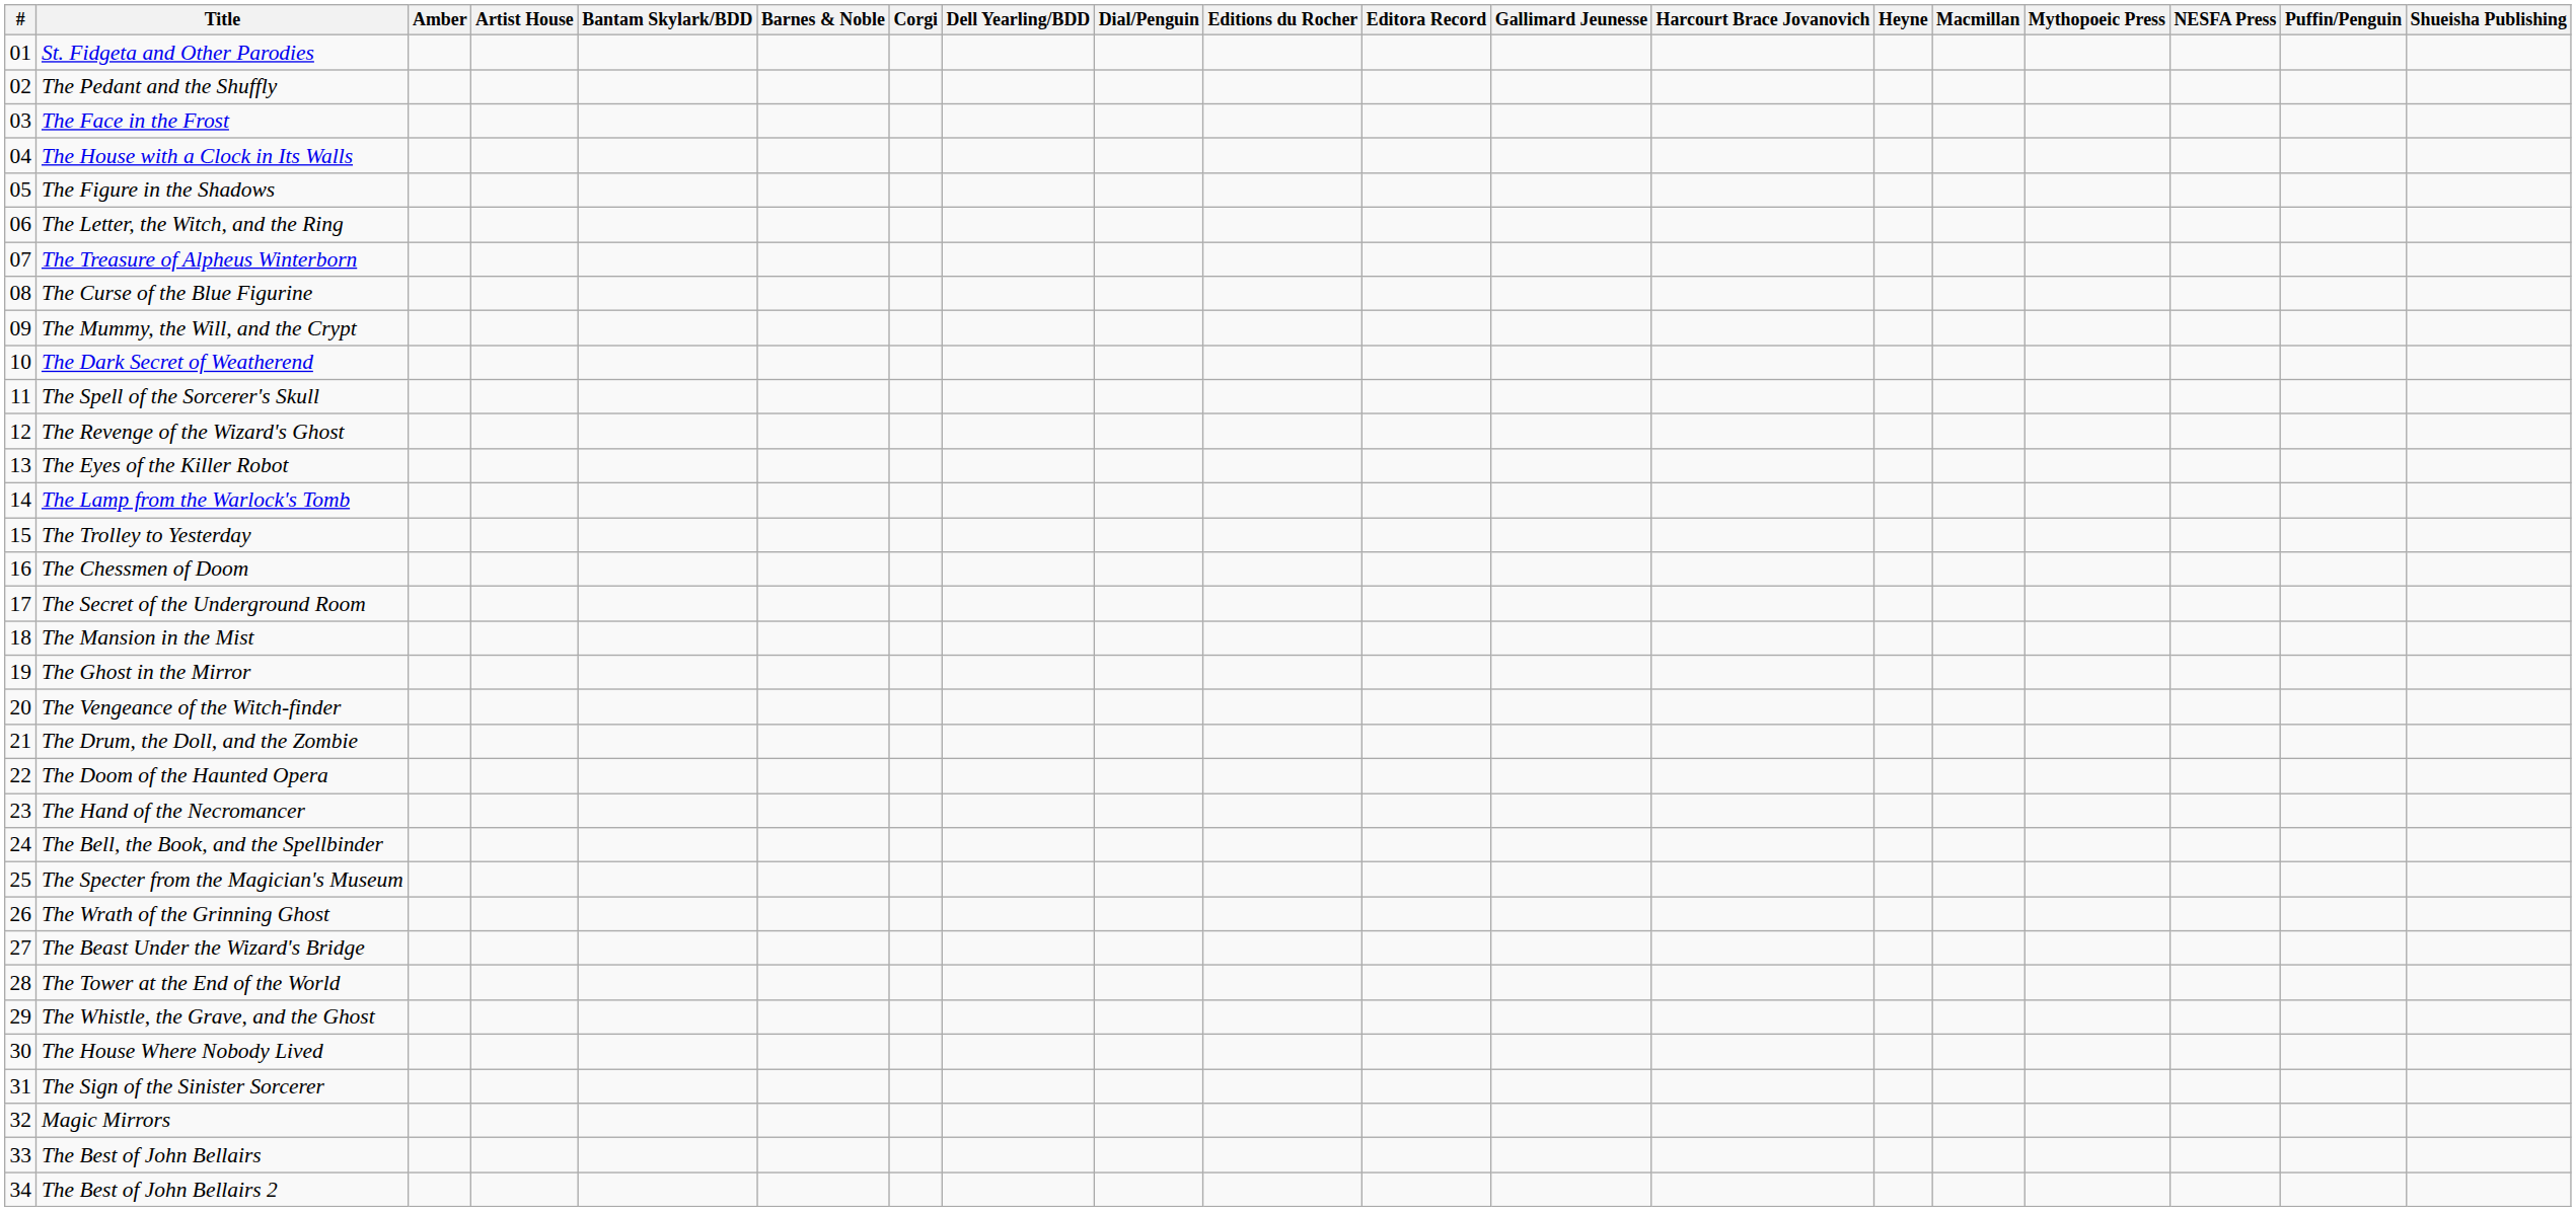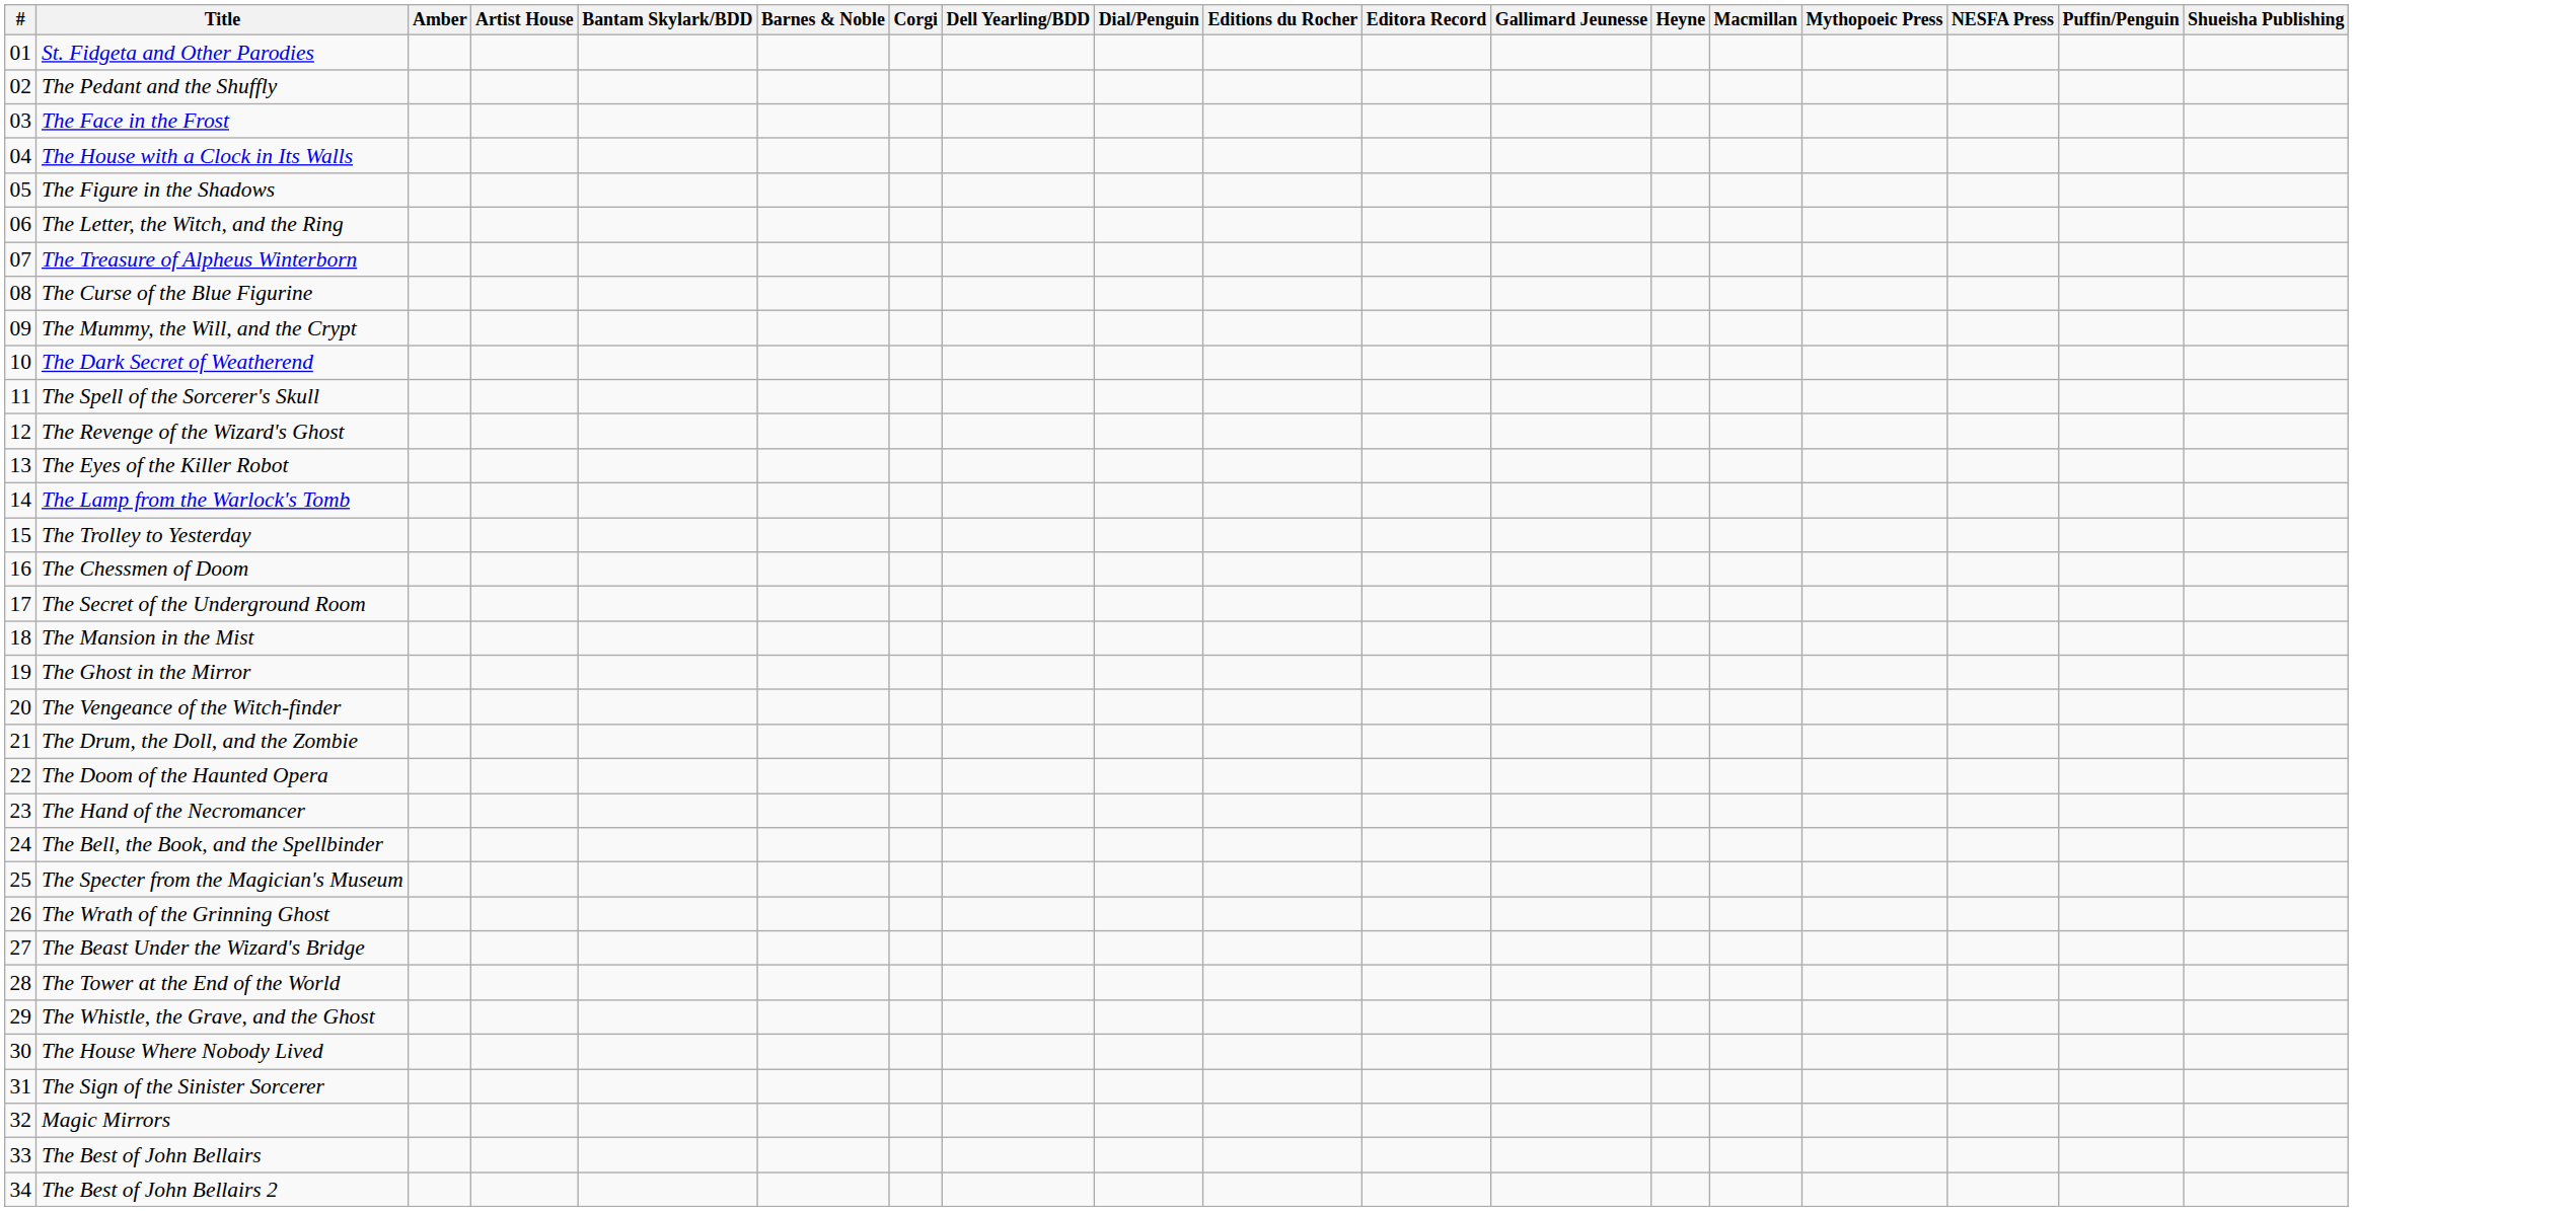 <table class="wikitable sortable" style="white-space:nowrap">
 <tr style="font-size:smaller">
 <th>#</th>
 <th>Title</th>
 <th>Amber</th>
 <th>Artist House</th>
 <th>Bantam Skylark/BDD</th>
 <th>Barnes & Noble</th>
 <th>Corgi</th>
 <th>Dell Yearling/BDD</th>
 <th>Dial/Penguin</th>
 <th>Editions du Rocher</th>
 <th>Editora Record</th>
 <th>Gallimard Jeunesse</th>
-<th>Harcourt Brace Jovanovich</th>
 <th>Heyne</th>
 <th>Macmillan</th>
 <th>Mythopoeic Press</th>
 <th>NESFA Press</th>
 <th>Puffin/Penguin</th>
 <th>Shueisha Publishing</th>
 </tr>
 <tr>
 <td style="text-align:center">01</td>
 <td><em><a href='#'>St. Fidgeta and Other Parodies</a></em></td>
-<td></td>
 <td></td>
 <td></td>
 <td></td>
 <td></td>
 <td></td>
 <td></td>
 <td></td>
 <td></td>
 <td></td>
 <td></td>
 <td></td>
 <td style="text-align:center"></td>
 <td></td>
 <td></td>
 <td></td>
 <td></td>
 </tr>
 <tr>
 <td style="text-align:center">02</td>
 <td><em>The Pedant and the Shuffly</em></td>
 <td></td>
 <td></td>
 <td></td>
 <td></td>
 <td></td>
 <td></td>
 <td></td>
 <td></td>
 <td></td>
 <td></td>
 <td></td>
-<td></td>
 <td style="text-align:center"></td>
 <td style="text-align:center"></td>
 <td></td>
 <td></td>
 <td></td>
 </tr>
 <tr>
 <td style="text-align:center">03</td>
 <td><em><a href='#'>The Face in the Frost</a></em></td>
-<td></td>
 <td></td>
 <td></td>
 <td></td>
 <td></td>
 <td></td>
 <td></td>
 <td></td>
 <td></td>
 <td></td>
 <td></td>
 <td></td>
 <td style="text-align:center"></td>
 <td></td>
 <td></td>
 <td></td>
 <td></td>
 </tr>
 <tr>
 <td style="text-align:center">04</td>
 <td><em><a href='#'>The House with a Clock in Its Walls</a></em></td>
 <td style="text-align:center"></td>
 <td style="text-align:center"></td>
 <td></td>
 <td></td>
 <td></td>
 <td style="text-align:center"></td>
 <td style="text-align:center"></td>
 <td style="text-align:center"></td>
 <td style="text-align:center"></td>
 <td style="text-align:center"></td>
-<td></td>
 <td style="text-align:center"></td>
 <td></td>
 <td></td>
 <td></td>
 <td style="text-align:center"></td>
 <td></td>
 </tr>
 <tr>
 <td style="text-align:center">05</td>
 <td><em>The Figure in the Shadows</em></td>
 <td style="text-align:center"></td>
 <td style="text-align:center"></td>
 <td></td>
 <td></td>
 <td></td>
 <td style="text-align:center"></td>
 <td style="text-align:center"></td>
 <td style="text-align:center"></td>
 <td style="text-align:center"></td>
 <td style="text-align:center"></td>
-<td></td>
 <td style="text-align:center"></td>
 <td></td>
 <td></td>
 <td></td>
 <td style="text-align:center"></td>
 <td></td>
 </tr>
 <tr>
 <td style="text-align:center">06</td>
 <td><em>The Letter, the Witch, and the Ring</em></td>
 <td style="text-align:center"></td>
 <td style="text-align:center"></td>
 <td></td>
 <td></td>
 <td></td>
 <td style="text-align:center"></td>
 <td style="text-align:center"></td>
 <td style="text-align:center"></td>
 <td style="text-align:center"></td>
 <td style="text-align:center"></td>
-<td></td>
 <td style="text-align:center"></td>
 <td></td>
 <td></td>
 <td></td>
 <td style="text-align:center"></td>
 <td></td>
 </tr>
 <tr>
 <td style="text-align:center">07</td>
 <td><em><a href='#'>The Treasure of Alpheus Winterborn</a></em></td>
 <td></td>
 <td></td>
 <td style="text-align:center"></td>
 <td></td>
 <td></td>
 <td></td>
 <td></td>
 <td></td>
 <td></td>
 <td></td>
-<td style="text-align:center"></td>
 <td></td>
 <td></td>
 <td></td>
 <td></td>
 <td></td>
 <td></td>
 </tr>
 <tr>
 <td style="text-align:center">08</td>
 <td><em>The Curse of the Blue Figurine</em></td>
 <td style="text-align:center"></td>
 <td></td>
 <td style="text-align:center"></td>
 <td></td>
 <td style="text-align:center"></td>
 <td></td>
 <td style="text-align:center"></td>
 <td style="text-align:center"></td>
-<td></td>
 <td></td>
 <td></td>
 <td></td>
 <td></td>
 <td></td>
 <td></td>
 <td style="text-align:center"></td>
 <td></td>
 </tr>
 <tr>
 <td style="text-align:center">09</td>
 <td><em>The Mummy, the Will, and the Crypt</em></td>
 <td style="text-align:center"></td>
 <td></td>
 <td style="text-align:center"></td>
 <td></td>
 <td style="text-align:center"></td>
 <td></td>
 <td style="text-align:center"></td>
 <td style="text-align:center"></td>
 <td></td>
 <td></td>
 <td></td>
 <td></td>
 <td></td>
 <td></td>
-<td></td>
 <td style="text-align:center"></td>
 <td style="text-align:center"></td>
 </tr>
 <tr>
 <td style="text-align:center">10</td>
 <td><em><a href='#'>The Dark Secret of Weatherend</a></em></td>
 <td></td>
 <td></td>
 <td style="text-align:center"></td>
 <td></td>
 <td></td>
 <td></td>
 <td style="text-align:center"></td>
-<td></td>
 <td></td>
 <td></td>
 <td></td>
 <td></td>
 <td></td>
 <td></td>
 <td></td>
 <td style="text-align:center"></td>
 <td></td>
 </tr>
 <tr>
 <td style="text-align:center">11</td>
 <td><em>The Spell of the Sorcerer's Skull</em></td>
 <td style="text-align:center"></td>
 <td></td>
 <td style="text-align:center"></td>
 <td></td>
 <td style="text-align:center"></td>
 <td></td>
 <td style="text-align:center"></td>
 <td style="text-align:center"></td>
 <td></td>
 <td></td>
 <td></td>
 <td></td>
 <td></td>
 <td></td>
-<td></td>
 <td style="text-align:center"></td>
 <td style="text-align:center"></td>
 </tr>
 <tr>
 <td style="text-align:center">12</td>
 <td><em>The Revenge of the Wizard's Ghost</em></td>
 <td></td>
 <td></td>
 <td style="text-align:center"></td>
 <td></td>
 <td></td>
 <td></td>
 <td style="text-align:center"></td>
 <td style="text-align:center"></td>
-<td></td>
 <td></td>
 <td></td>
 <td></td>
 <td></td>
 <td></td>
 <td></td>
 <td style="text-align:center"></td>
 <td style="text-align:center"></td>
 </tr>
 <tr>
 <td style="text-align:center">13</td>
 <td><em>The Eyes of the Killer Robot</em></td>
 <td></td>
 <td></td>
 <td style="text-align:center"></td>
 <td></td>
 <td></td>
 <td></td>
 <td style="text-align:center"></td>
 <td style="text-align:center"></td>
 <td></td>
 <td></td>
 <td></td>
 <td></td>
 <td></td>
 <td></td>
-<td></td>
 <td style="text-align:center"></td>
 <td></td>
 </tr>
 <tr>
 <td style="text-align:center">14</td>
 <td><em><a href='#'>The Lamp from the Warlock's Tomb</a></em></td>
 <td></td>
 <td></td>
 <td style="text-align:center"></td>
 <td></td>
 <td></td>
 <td></td>
 <td style="text-align:center"></td>
-<td></td>
 <td></td>
 <td></td>
 <td></td>
 <td></td>
 <td></td>
 <td></td>
 <td></td>
 <td style="text-align:center"></td>
 <td></td>
 </tr>
 <tr>
 <td style="text-align:center">15</td>
 <td><em>The Trolley to Yesterday</em></td>
 <td></td>
 <td></td>
 <td style="text-align:center"></td>
 <td></td>
 <td></td>
 <td></td>
 <td style="text-align:center"></td>
 <td style="text-align:center"></td>
 <td></td>
 <td></td>
 <td></td>
 <td></td>
 <td></td>
 <td></td>
-<td></td>
 <td style="text-align:center"></td>
 <td></td>
 </tr>
 <tr>
 <td style="text-align:center">16</td>
 <td><em>The Chessmen of Doom</em></td>
 <td></td>
 <td></td>
 <td style="text-align:center"></td>
 <td></td>
 <td></td>
 <td></td>
 <td style="text-align:center"></td>
-<td></td>
 <td></td>
 <td></td>
 <td></td>
 <td></td>
 <td></td>
 <td></td>
 <td></td>
 <td style="text-align:center"></td>
 <td></td>
 </tr>
 <tr>
 <td style="text-align:center">17</td>
 <td><em>The Secret of the Underground Room</em></td>
 <td></td>
 <td></td>
 <td></td>
 <td></td>
 <td></td>
 <td></td>
 <td style="text-align:center"></td>
 <td style="text-align:center"></td>
 <td></td>
 <td></td>
 <td></td>
 <td></td>
 <td></td>
 <td></td>
-<td></td>
 <td style="text-align:center"></td>
 <td></td>
 </tr>
 <tr>
 <td style="text-align:center">18</td>
 <td><em>The Mansion in the Mist</em></td>
 <td></td>
 <td></td>
 <td></td>
 <td></td>
 <td></td>
 <td></td>
 <td style="text-align:center"></td>
-<td></td>
 <td></td>
 <td></td>
 <td></td>
 <td></td>
 <td></td>
 <td></td>
 <td></td>
 <td style="text-align:center"></td>
 <td></td>
 </tr>
 <tr>
 <td style="text-align:center">19</td>
 <td><em>The Ghost in the Mirror</em></td>
 <td style="text-align:center"></td>
 <td style="text-align:center"></td>
 <td></td>
 <td></td>
 <td></td>
 <td></td>
 <td style="text-align:center"></td>
 <td style="text-align:center"></td>
 <td></td>
 <td></td>
-<td></td>
 <td style="text-align:center"></td>
 <td></td>
 <td></td>
 <td></td>
 <td style="text-align:center"></td>
 <td></td>
 </tr>
 <tr>
 <td style="text-align:center">20</td>
 <td><em>The Vengeance of the Witch-finder</em></td>
 <td style="text-align:center"></td>
 <td style="text-align:center"></td>
 <td></td>
 <td></td>
 <td></td>
 <td></td>
 <td style="text-align:center"></td>
 <td style="text-align:center"></td>
-<td></td>
 <td></td>
 <td></td>
 <td style="text-align:center"></td>
 <td></td>
 <td></td>
 <td></td>
 <td style="text-align:center"></td>
 <td></td>
 </tr>
 <tr>
 <td style="text-align:center">21</td>
 <td><em>The Drum, the Doll, and the Zombie</em></td>
 <td></td>
 <td></td>
 <td></td>
 <td></td>
 <td></td>
 <td></td>
 <td style="text-align:center"></td>
 <td style="text-align:center"></td>
 <td></td>
 <td></td>
 <td></td>
 <td></td>
 <td></td>
 <td></td>
-<td></td>
 <td style="text-align:center"></td>
 <td></td>
 </tr>
 <tr>
 <td style="text-align:center">22</td>
 <td><em>The Doom of the Haunted Opera</em></td>
 <td style="text-align:center"></td>
 <td style="text-align:center"></td>
 <td></td>
 <td></td>
 <td></td>
 <td></td>
 <td style="text-align:center"></td>
 <td style="text-align:center"></td>
-<td></td>
 <td></td>
 <td></td>
 <td style="text-align:center"></td>
 <td></td>
 <td></td>
 <td></td>
 <td style="text-align:center"></td>
 <td></td>
 </tr>
 <tr>
 <td style="text-align:center">23</td>
 <td><em>The Hand of the Necromancer</em></td>
 <td></td>
 <td></td>
 <td></td>
 <td></td>
 <td></td>
 <td></td>
 <td style="text-align:center"></td>
-<td></td>
 <td></td>
 <td></td>
 <td></td>
 <td></td>
 <td></td>
 <td></td>
 <td></td>
 <td style="text-align:center"></td>
 <td></td>
 </tr>
 <tr>
 <td style="text-align:center">24</td>
 <td><em>The Bell, the Book, and the Spellbinder</em></td>
 <td></td>
 <td></td>
 <td></td>
 <td></td>
 <td></td>
 <td></td>
 <td style="text-align:center"></td>
 <td></td>
 <td></td>
 <td></td>
 <td></td>
 <td></td>
 <td></td>
 <td></td>
-<td></td>
 <td style="text-align:center"></td>
 <td></td>
 </tr>
 <tr>
 <td style="text-align:center">25</td>
 <td><em>The Specter from the Magician's Museum</em></td>
 <td style="text-align:center"></td>
 <td style="text-align:center"></td>
 <td></td>
 <td></td>
 <td></td>
 <td></td>
 <td style="text-align:center"></td>
 <td style="text-align:center"></td>
-<td></td>
 <td></td>
 <td></td>
 <td style="text-align:center"></td>
 <td></td>
 <td></td>
 <td></td>
 <td style="text-align:center"></td>
 <td></td>
 </tr>
 <tr>
 <td style="text-align:center">26</td>
 <td><em>The Wrath of the Grinning Ghost</em></td>
 <td></td>
 <td></td>
 <td></td>
 <td></td>
 <td></td>
 <td></td>
 <td style="text-align:center"></td>
 <td></td>
 <td></td>
 <td></td>
 <td></td>
 <td></td>
 <td></td>
 <td></td>
-<td></td>
 <td style="text-align:center"></td>
 <td></td>
 </tr>
 <tr>
 <td style="text-align:center">27</td>
 <td><em>The Beast Under the Wizard's Bridge</em></td>
 <td style="text-align:center"></td>
 <td style="text-align:center"></td>
 <td></td>
 <td></td>
 <td></td>
 <td></td>
 <td style="text-align:center"></td>
 <td style="text-align:center"></td>
-<td></td>
 <td></td>
 <td></td>
 <td style="text-align:center"></td>
 <td></td>
 <td></td>
 <td></td>
 <td style="text-align:center"></td>
 <td></td>
 </tr>
 <tr>
 <td style="text-align:center">28</td>
 <td><em>The Tower at the End of the World</em></td>
 <td></td>
 <td></td>
 <td></td>
 <td></td>
 <td></td>
 <td></td>
 <td style="text-align:center"></td>
 <td style="text-align:center"></td>
 <td></td>
 <td></td>
 <td></td>
 <td></td>
 <td></td>
 <td></td>
-<td></td>
 <td style="text-align:center"></td>
 <td></td>
 </tr>
 <tr>
 <td style="text-align:center">29</td>
 <td><em>The Whistle, the Grave, and the Ghost</em></td>
 <td></td>
 <td></td>
 <td></td>
 <td></td>
 <td></td>
 <td></td>
 <td style="text-align:center"></td>
-<td></td>
 <td></td>
 <td></td>
 <td></td>
 <td></td>
 <td></td>
 <td></td>
 <td></td>
 <td></td>
 <td></td>
 </tr>
 <tr>
 <td style="text-align:center">30</td>
 <td><em>The House Where Nobody Lived</em></td>
 <td></td>
 <td></td>
 <td></td>
 <td></td>
 <td></td>
 <td></td>
 <td style="text-align:center"></td>
 <td></td>
 <td></td>
 <td></td>
 <td></td>
 <td></td>
 <td></td>
 <td></td>
 <td></td>
 <td></td>
-<td></td>
 </tr>
 <tr>
 <td style="text-align:center">31</td>
 <td><em>The Sign of the Sinister Sorcerer</em></td>
 <td></td>
 <td></td>
 <td></td>
 <td></td>
 <td></td>
 <td></td>
 <td style="text-align:center"></td>
 <td></td>
 <td></td>
 <td></td>
 <td></td>
 <td></td>
 <td></td>
 <td></td>
 <td></td>
 <td></td>
-<td></td>
 </tr>
 <tr>
 <td style="text-align:center">32</td>
 <td><em>Magic Mirrors</em></td>
-<td></td>
 <td></td>
 <td></td>
 <td></td>
 <td></td>
 <td></td>
 <td></td>
 <td></td>
 <td></td>
 <td></td>
 <td></td>
 <td></td>
 <td></td>
 <td></td>
 <td style="text-align:center"></td>
 <td></td>
 <td></td>
 </tr>
 <tr>
 <td style="text-align:center">33</td>
 <td><em>The Best of John Bellairs</em></td>
 <td></td>
 <td></td>
 <td></td>
 <td style="text-align:center"></td>
 <td></td>
 <td></td>
 <td></td>
 <td></td>
 <td></td>
 <td></td>
 <td></td>
 <td></td>
 <td></td>
 <td></td>
 <td></td>
 <td></td>
-<td></td>
 </tr>
 <tr>
 <td style="text-align:center">34</td>
 <td><em>The Best of John Bellairs 2</em></td>
 <td></td>
 <td></td>
 <td></td>
 <td style="text-align:center"></td>
 <td></td>
 <td></td>
 <td></td>
 <td></td>
 <td></td>
 <td></td>
 <td></td>
 <td></td>
 <td></td>
 <td></td>
 <td></td>
 <td></td>
-<td></td>
 </tr>
 </table>
